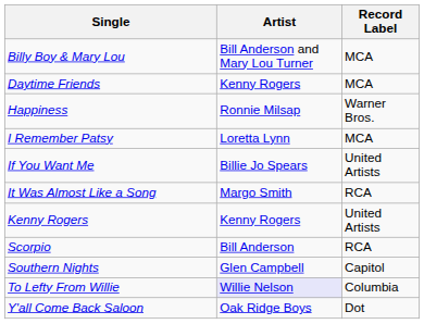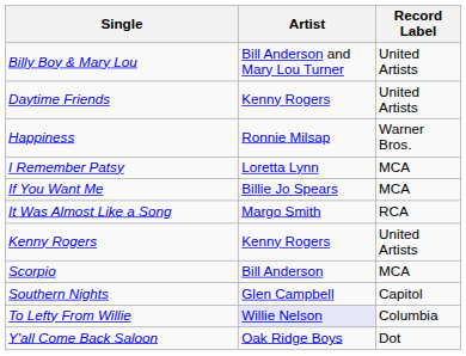 <table class="wikitable sortable">
 <tr>
 <th width="260">Single</th>
 <th width="150">Artist</th>
 <th width="90">Record Label</th>
 </tr>
 <tr>
 <td><em><a href='#'>Billy Boy & Mary Lou</a></em></td>
 <td><a href='#'>Bill Anderson</a> and <a href='#'>Mary Lou Turner</a></td>
-<td>MCA</td>
+<td>United Artists</td>
 </tr>
 <tr>
 <td><em><a href='#'>Daytime Friends</a></em></td>
 <td><a href='#'>Kenny Rogers</a></td>
-<td>MCA</td>
+<td>United Artists</td>
 </tr>
 <tr>
 <td><em><a href='#'>Happiness</a></em></td>
 <td><a href='#'>Ronnie Milsap</a></td>
 <td>Warner Bros.</td>
 </tr>
 <tr>
 <td><em><a href='#'>I Remember Patsy</a></em></td>
 <td><a href='#'>Loretta Lynn</a></td>
 <td>MCA</td>
 </tr>
 <tr>
 <td><em><a href='#'>If You Want Me</a></em></td>
 <td><a href='#'>Billie Jo Spears</a></td>
-<td>United Artists</td>
+<td>MCA</td>
 </tr>
 <tr>
 <td><em><a href='#'>It Was Almost Like a Song</a></em></td>
 <td><a href='#'>Margo Smith</a></td>
 <td>RCA</td>
 </tr>
 <tr>
 <td><em><a href='#'>Kenny Rogers</a></em></td>
 <td><a href='#'>Kenny Rogers</a></td>
 <td>United Artists</td>
 </tr>
 <tr>
 <td><em><a href='#'>Scorpio</a></em></td>
 <td><a href='#'>Bill Anderson</a></td>
-<td>RCA</td>
+<td>MCA</td>
 </tr>
 <tr>
 <td><em><a href='#'>Southern Nights</a></em></td>
 <td><a href='#'>Glen Campbell</a></td>
 <td>Capitol</td>
 </tr>
 <tr>
 <td><em><a href='#'>To Lefty From Willie</a></em></td>
 <td style="background: lavender;"><a href='#'>Willie Nelson</a></td>
 <td>Columbia</td>
 </tr>
 <tr>
 <td><em><a href='#'>Y'all Come Back Saloon</a></em></td>
 <td><a href='#'>Oak Ridge Boys</a></td>
 <td>Dot</td>
 </tr>
 </table>
